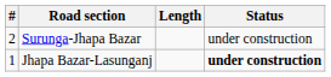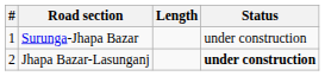 <table class="wikitable">
 <tr>
 <th>#</th>
 <th>Road section</th>
 <th>Length</th>
 <th>Status</th>
 </tr>
 <tr>
-<td>2</td>
+<td>1</td>
 <td><a href='#'>Surunga</a>-Jhapa Bazar</td>
 <td></td>
 <td>under construction</td>
 </tr>
 <tr>
-<td>1</td>
+<td>2</td>
 <td>Jhapa Bazar-Lasunganj</td>
 <td></td>
 <td><strong>under construction</strong></td>
 </tr>
 </table>
